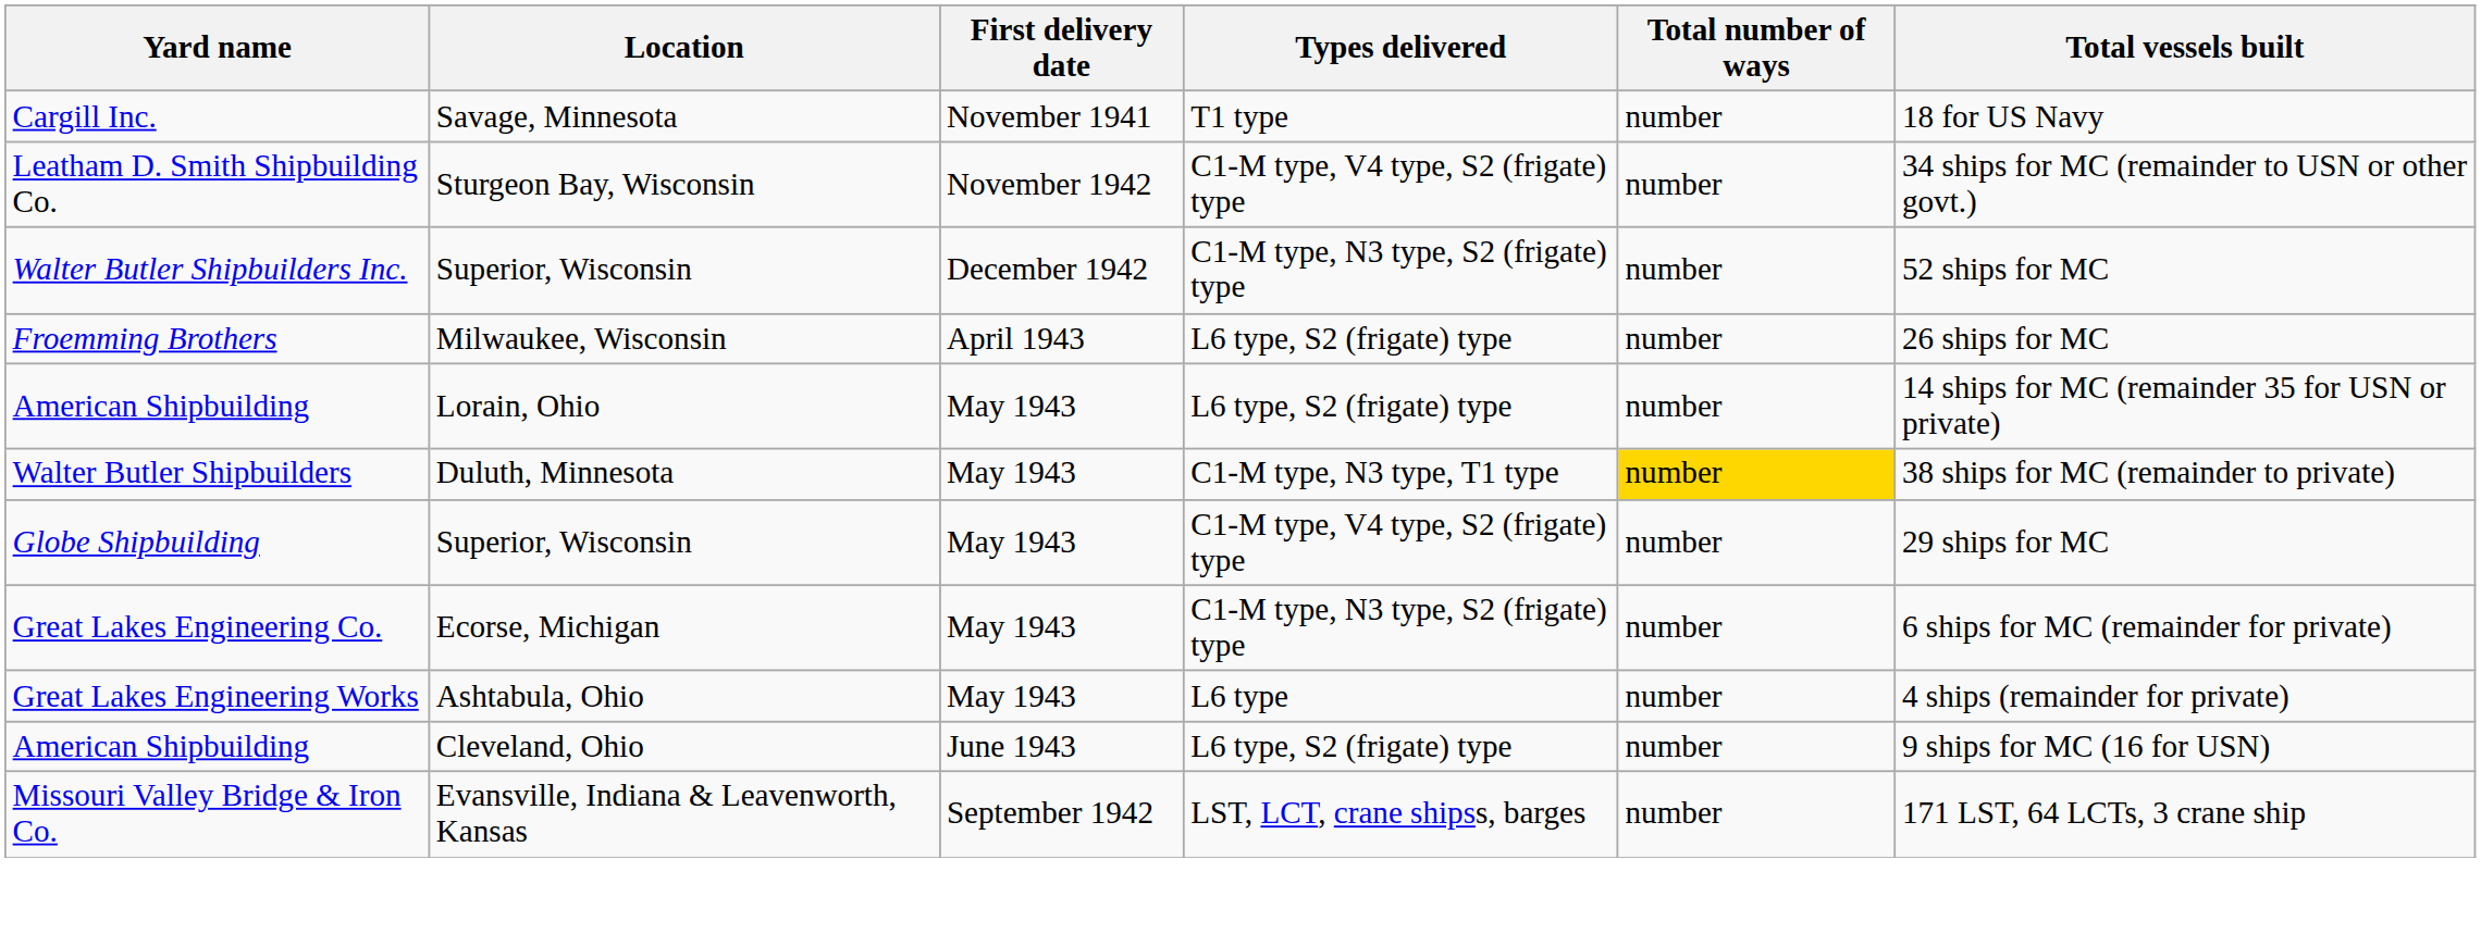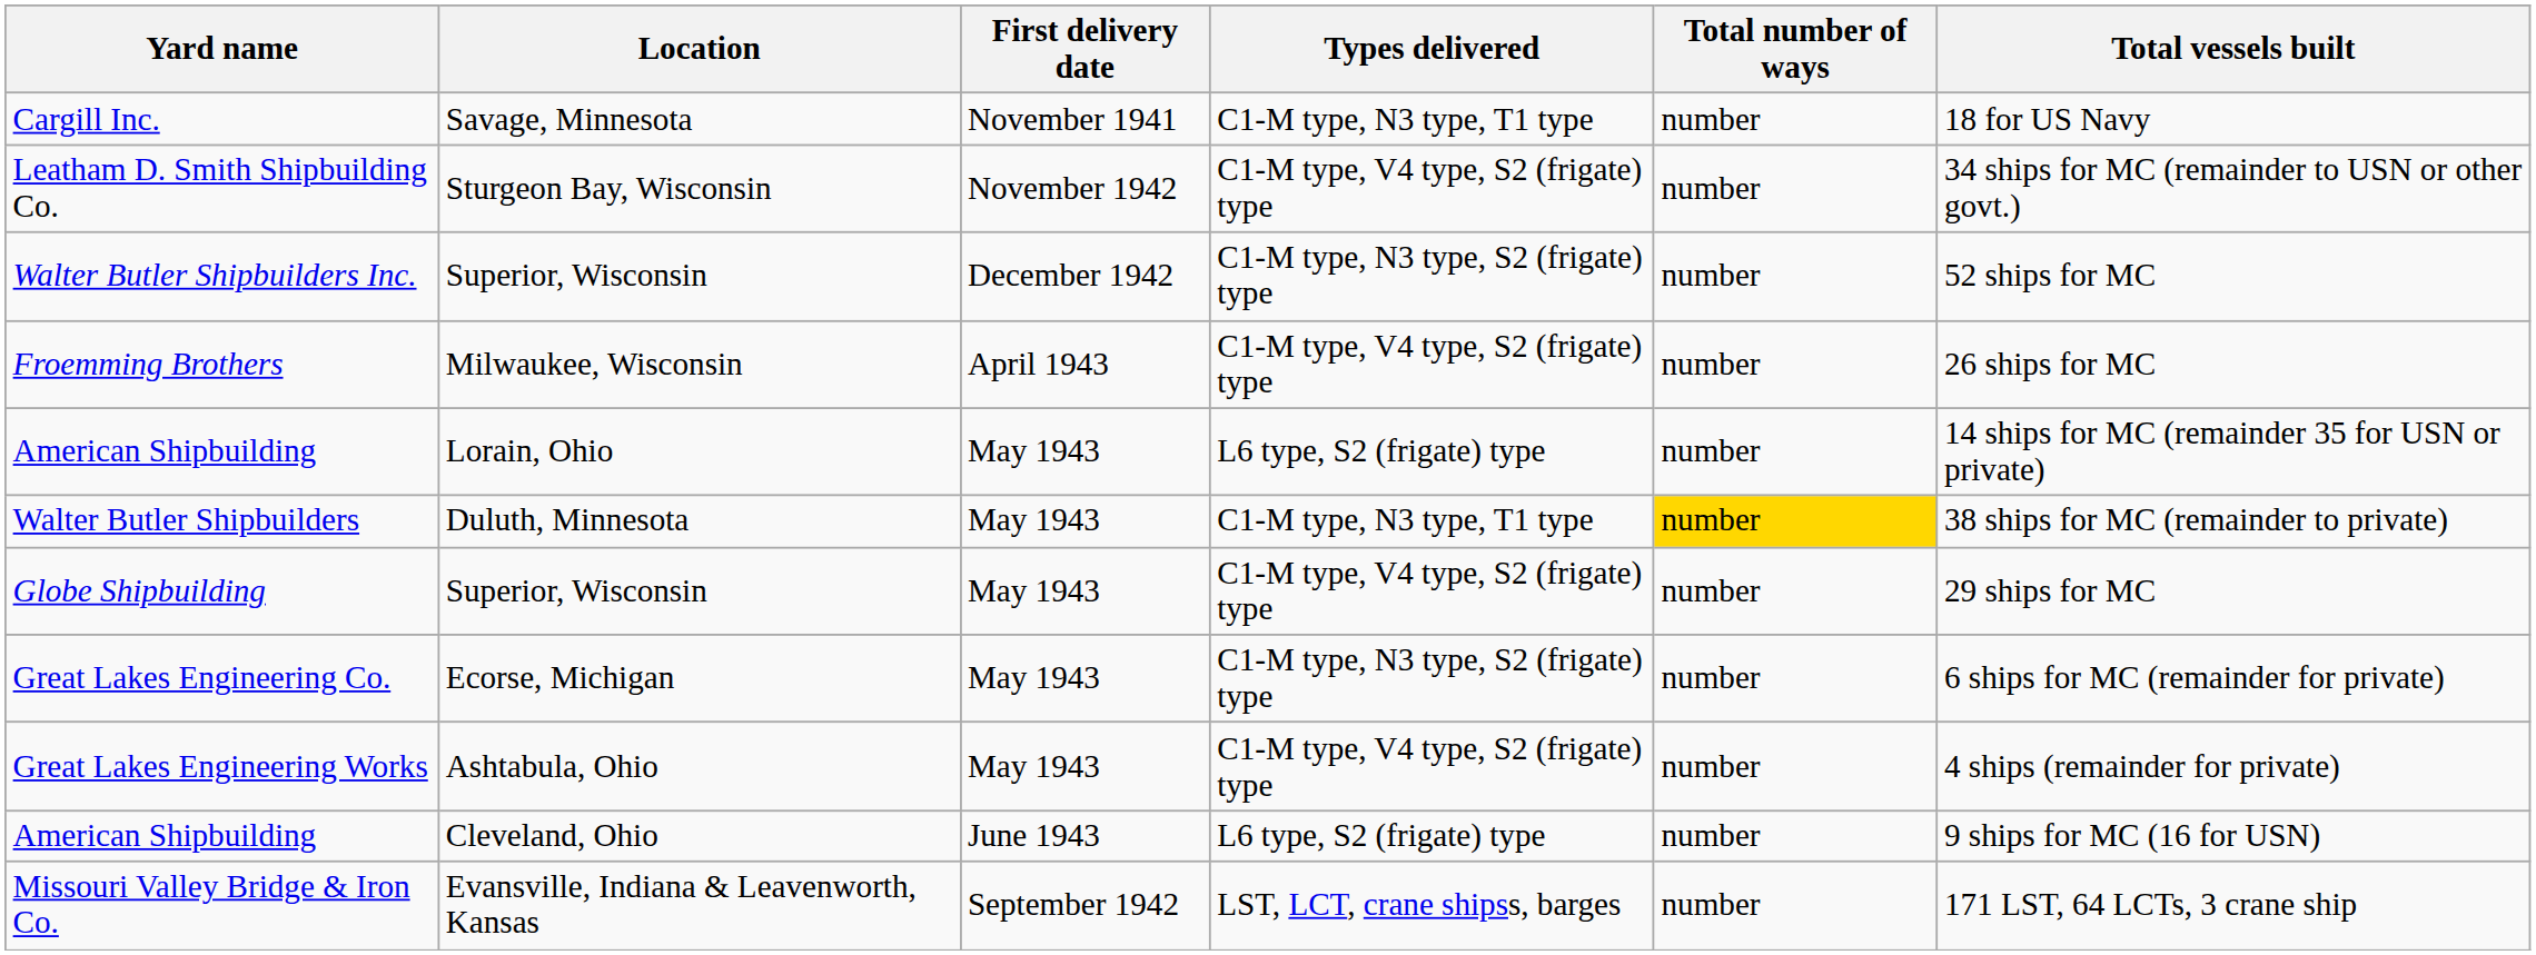 <table class="wikitable">
 <tr>
 <th>Yard name</th>
 <th>Location</th>
 <th>First delivery date</th>
 <th>Types delivered</th>
 <th>Total number of ways</th>
 <th>Total vessels built</th>
 </tr>
 <tr>
 <td><a href='#'>Cargill Inc.</a></td>
 <td>Savage, Minnesota</td>
 <td>November 1941</td>
-<td>T1 type</td>
+<td>C1-M type, N3 type, T1 type</td>
 <td>number</td>
 <td>18 for US Navy<br></td>
 </tr>
 <tr>
 <td><a href='#'>Leatham D. Smith Shipbuilding</a> Co.</td>
 <td>Sturgeon Bay, Wisconsin</td>
 <td>November 1942</td>
 <td>C1-M type, V4 type, S2 (frigate) type</td>
 <td>number</td>
 <td>34 ships for MC (remainder to USN or other govt.)</td>
 </tr>
 <tr>
 <td><em><a href='#'>Walter Butler Shipbuilders Inc.</a></em></td>
 <td>Superior, Wisconsin</td>
 <td>December 1942</td>
 <td>C1-M type, N3 type, S2 (frigate) type</td>
 <td>number</td>
 <td>52 ships for MC</td>
 </tr>
 <tr>
 <td><em><a href='#'>Froemming Brothers</a></em></td>
 <td>Milwaukee, Wisconsin</td>
 <td>April 1943</td>
-<td>L6 type, S2 (frigate) type</td>
+<td>C1-M type, V4 type, S2 (frigate) type</td>
 <td>number</td>
 <td>26 ships for MC</td>
 </tr>
 <tr>
 <td><a href='#'>American Shipbuilding</a></td>
 <td>Lorain, Ohio</td>
 <td>May 1943</td>
 <td>L6 type, S2 (frigate) type</td>
 <td>number</td>
 <td>14 ships for MC (remainder 35 for USN or private)</td>
 </tr>
 <tr>
 <td><a href='#'>Walter Butler Shipbuilders</a></td>
 <td>Duluth, Minnesota</td>
 <td>May 1943</td>
 <td>C1-M type, N3 type, T1 type</td>
 <td style="background: gold;">number</td>
 <td>38 ships for MC (remainder to private)</td>
 </tr>
 <tr>
 <td><em><a href='#'>Globe Shipbuilding</a></em></td>
 <td>Superior, Wisconsin</td>
 <td>May 1943</td>
 <td>C1-M type, V4 type, S2 (frigate) type</td>
 <td>number</td>
 <td>29 ships for MC</td>
 </tr>
 <tr>
 <td><a href='#'>Great Lakes Engineering Co.</a></td>
 <td>Ecorse, Michigan</td>
 <td>May 1943</td>
 <td>C1-M type, N3 type, S2 (frigate) type</td>
 <td>number</td>
 <td>6 ships for MC (remainder for private)</td>
 </tr>
 <tr>
 <td><a href='#'>Great Lakes Engineering Works</a></td>
 <td>Ashtabula, Ohio</td>
 <td>May 1943</td>
-<td>L6 type</td>
+<td>C1-M type, V4 type, S2 (frigate) type</td>
 <td>number</td>
 <td>4 ships (remainder for private)</td>
 </tr>
 <tr>
 <td><a href='#'>American Shipbuilding</a></td>
 <td>Cleveland, Ohio</td>
 <td>June 1943</td>
 <td>L6 type, S2 (frigate) type</td>
 <td>number</td>
 <td>9 ships for MC (16 for USN)</td>
 </tr>
 <tr>
 <td><a href='#'>Missouri Valley Bridge & Iron Co.</a></td>
 <td>Evansville, Indiana & Leavenworth, Kansas</td>
 <td>September 1942</td>
 <td>LST, <a href='#'>LCT</a>, <a href='#'>crane ships</a>s, barges</td>
 <td>number</td>
 <td>171 LST, 64 LCTs, 3 crane ship</td>
 </tr>
 <tr>
 </tr>
 </table>
